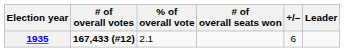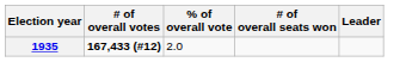 <table class=wikitable>
 <tr>
 <th>Election year</th>
 <th># of<br>overall votes</th>
 <th>% of<br>overall vote</th>
 <th># of<br>overall seats won</th>
-<th>+/–</th>
 <th>Leader</th>
 </tr>
 <tr>
 <th><a href='#'>1935</a></th>
 <td><strong>167,433 (#12)</strong></td>
-<td>2.1</td>
+<td>2.0</td>
 <td></td>
-<td style="text-align: center"> 6</td>
 <td style="text-align: center"></td>
 </tr>
 </table>
